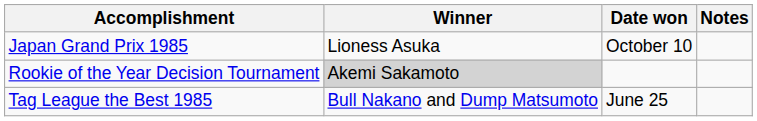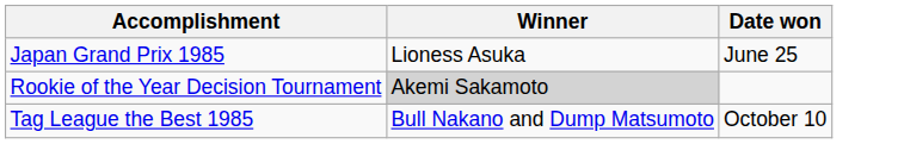 <table class="wikitable">
 <tr>
 <th>Accomplishment</th>
 <th>Winner</th>
 <th>Date won</th>
-<th>Notes</th>
 </tr>
 <tr>
 <td><a href='#'>Japan Grand Prix 1985</a></td>
 <td>Lioness Asuka</td>
-<td>October 10</td>
-<td></td>
+<td>June 25</td>
 </tr>
 <tr>
 <td><a href='#'>Rookie of the Year Decision Tournament</a></td>
 <td style="background: lightgrey;">Akemi Sakamoto</td>
 <td></td>
-<td></td>
 </tr>
 <tr>
 <td><a href='#'>Tag League the Best 1985</a></td>
 <td><a href='#'>Bull Nakano</a> and <a href='#'>Dump Matsumoto</a></td>
-<td>June 25</td>
-<td></td>
+<td>October 10</td>
 </tr>
 </table>
